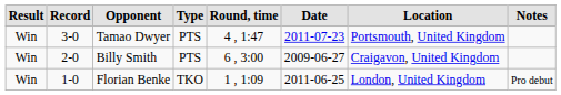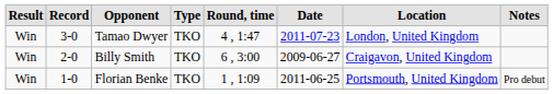 <table class="wikitable sortable" style="margin:0.5em auto; font-size:95%;">
 <tr>
 <td align=center style="border-style: none none solid solid; background: #e3e3e3"><strong>Result</strong></td>
 <td align=center style="border-style: none none solid solid; background: #e3e3e3"><strong>Record</strong></td>
 <td align=center style="border-style: none none solid solid; background: #e3e3e3"><strong>Opponent</strong></td>
 <td align=center style="border-style: none none solid solid; background: #e3e3e3"><strong>Type</strong></td>
 <td align=center style="border-style: none none solid solid; background: #e3e3e3"><strong>Round, time</strong></td>
 <td align=center style="border-style: none none solid solid; background: #e3e3e3"><strong>Date</strong></td>
 <td align=center style="border-style: none none solid solid; background: #e3e3e3"><strong>Location</strong></td>
 <td align=center style="border-style: none none solid solid; background: #e3e3e3"><strong>Notes</strong></td>
 </tr>
 <tr align=center>
 <td>Win</td>
 <td>3-0</td>
 <td align=left> Tamao Dwyer</td>
-<td>PTS</td>
+<td>TKO</td>
 <td>4 , 1:47</td>
 <td><a href='#'>2011-07-23</a></td>
-<td align=left> <a href='#'>Portsmouth</a>, <a href='#'>United Kingdom</a></td>
+<td align=left> <a href='#'>London</a>, <a href='#'>United Kingdom</a></td>
 <td align=left></td>
 </tr>
 <tr align=center>
 <td>Win</td>
 <td>2-0</td>
 <td align=left> Billy Smith</td>
-<td>PTS</td>
+<td>TKO</td>
 <td>6 , 3:00</td>
 <td>2009-06-27</td>
 <td align=left> <a href='#'>Craigavon</a>, <a href='#'>United Kingdom</a></td>
 <td align=left></td>
 </tr>
 <tr align=center>
 <td>Win</td>
 <td>1-0</td>
 <td align=left> Florian Benke</td>
 <td>TKO</td>
 <td>1 , 1:09</td>
 <td>2011-06-25</td>
-<td align=left> <a href='#'>London</a>, <a href='#'>United Kingdom</a></td>
+<td align=left> <a href='#'>Portsmouth</a>, <a href='#'>United Kingdom</a></td>
 <td align=left><small>Pro debut</small></td>
 </tr>
 </table>
